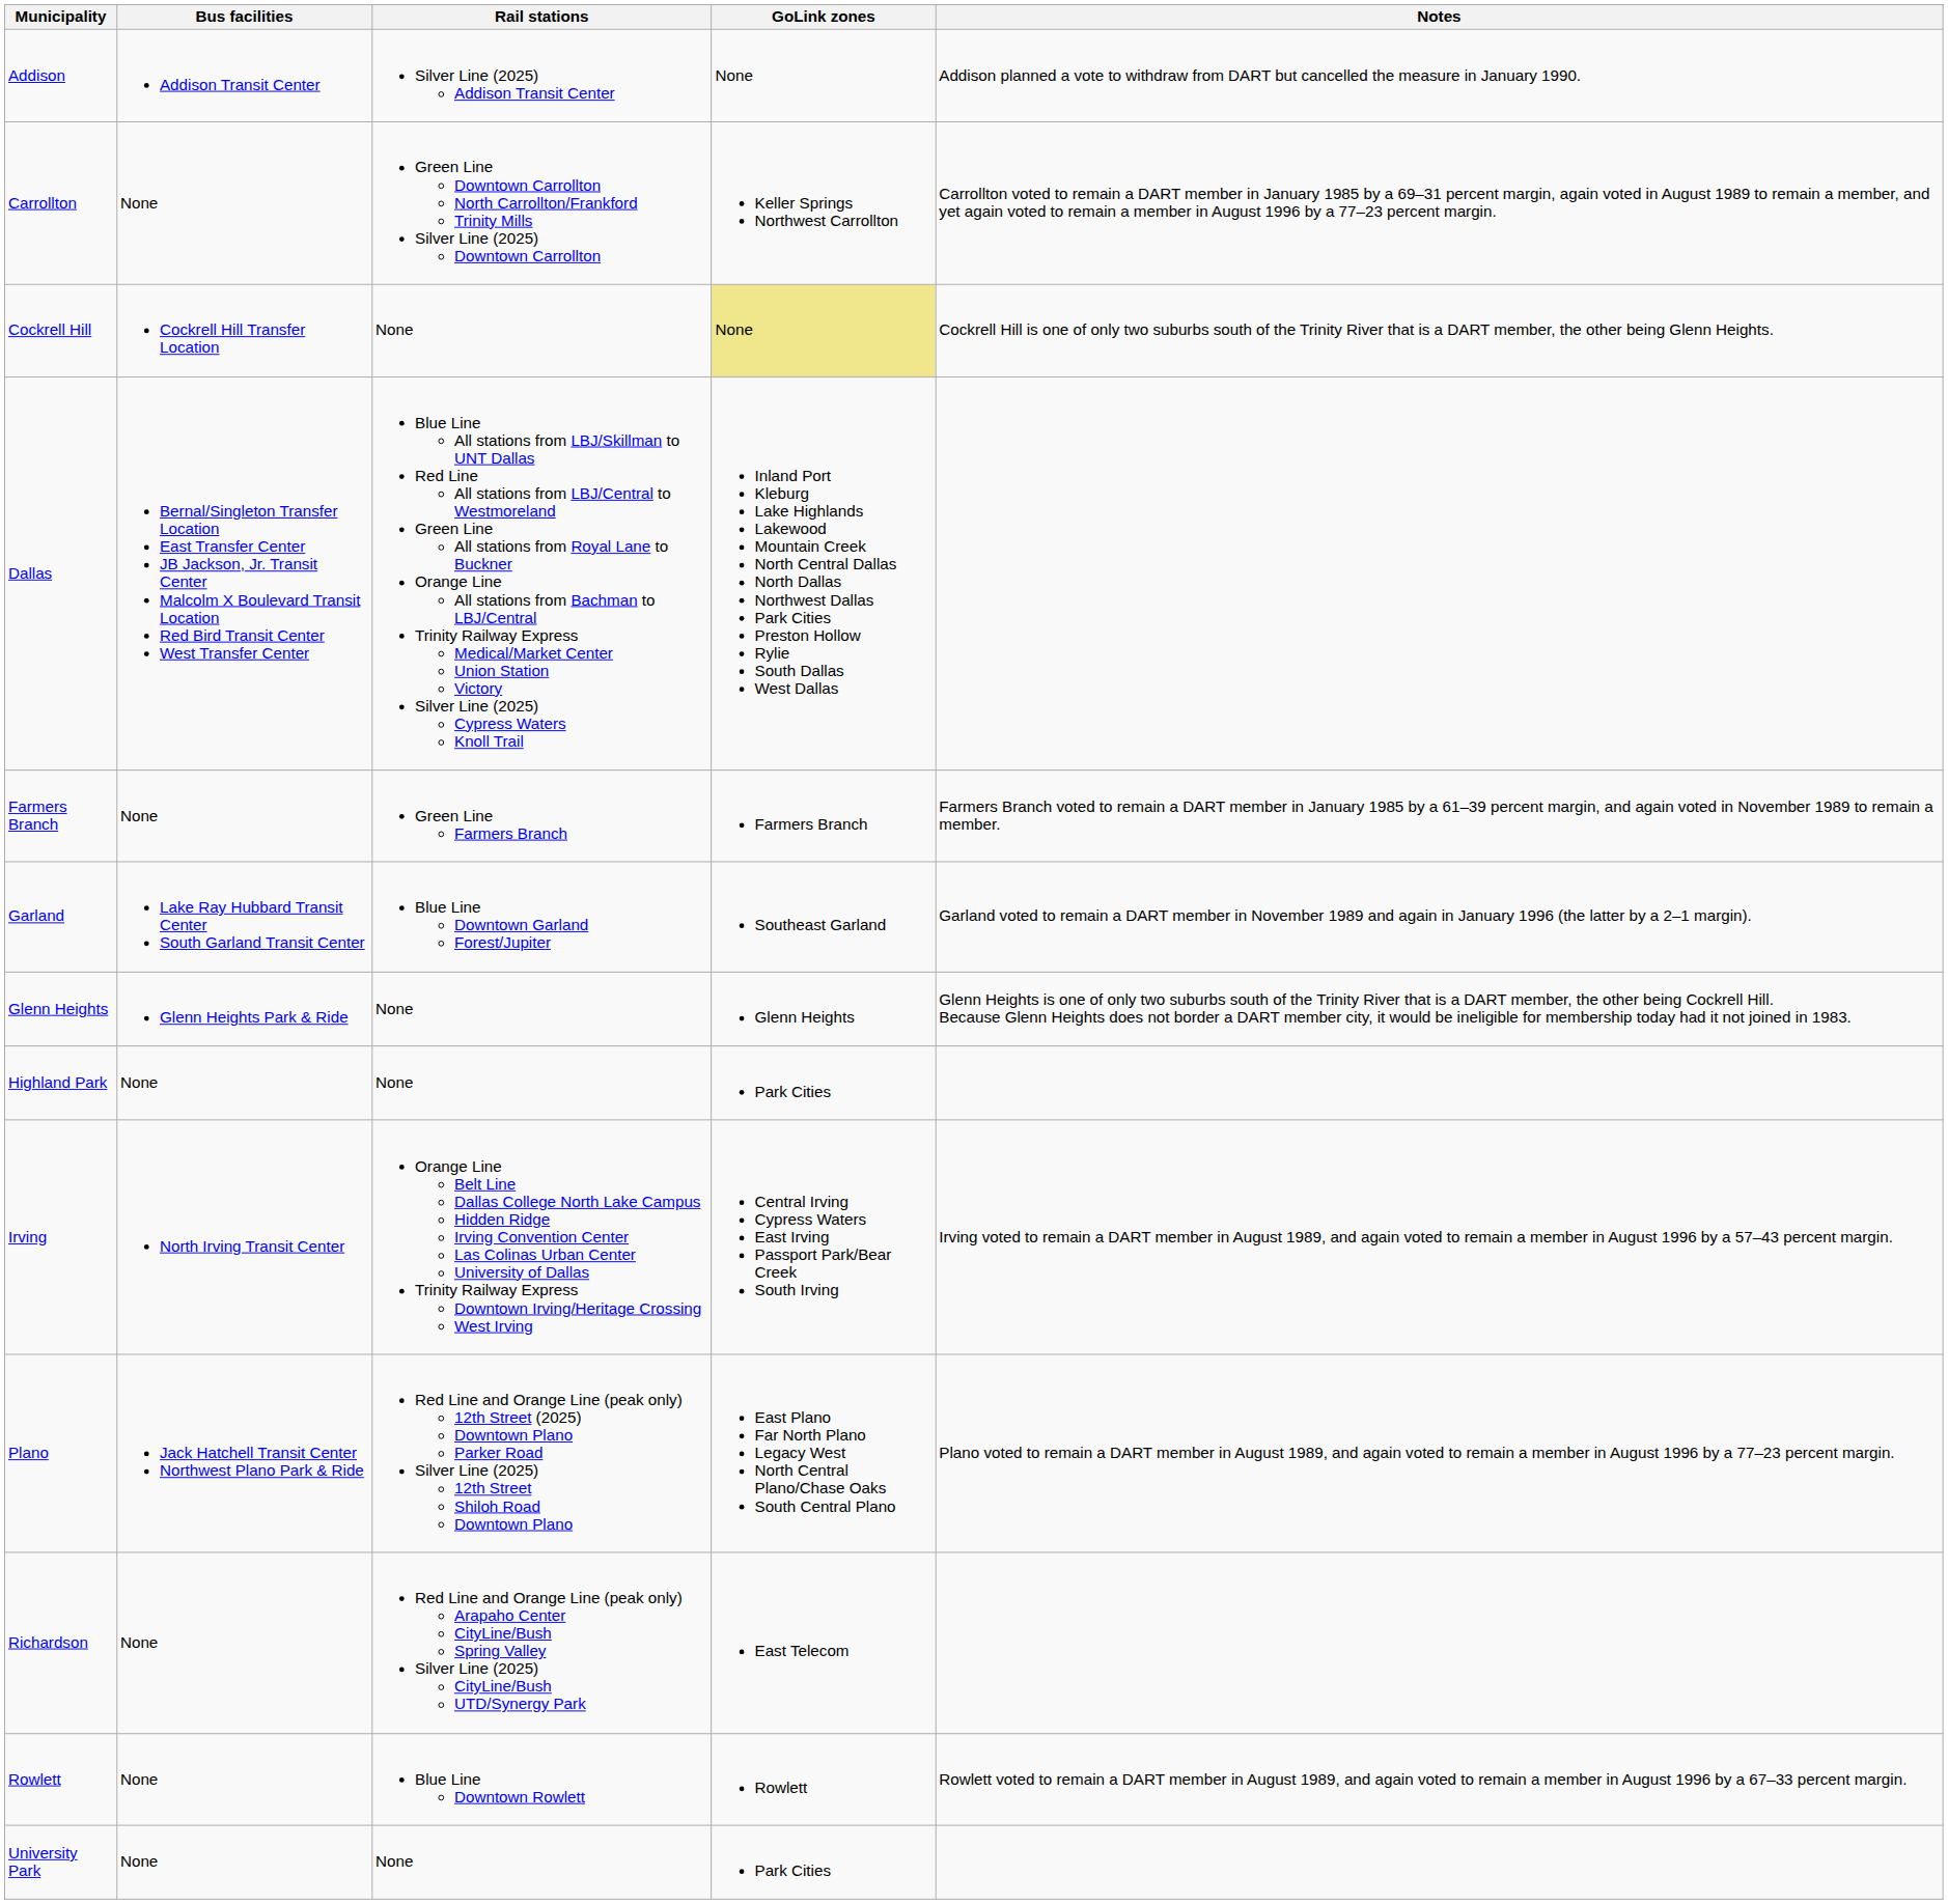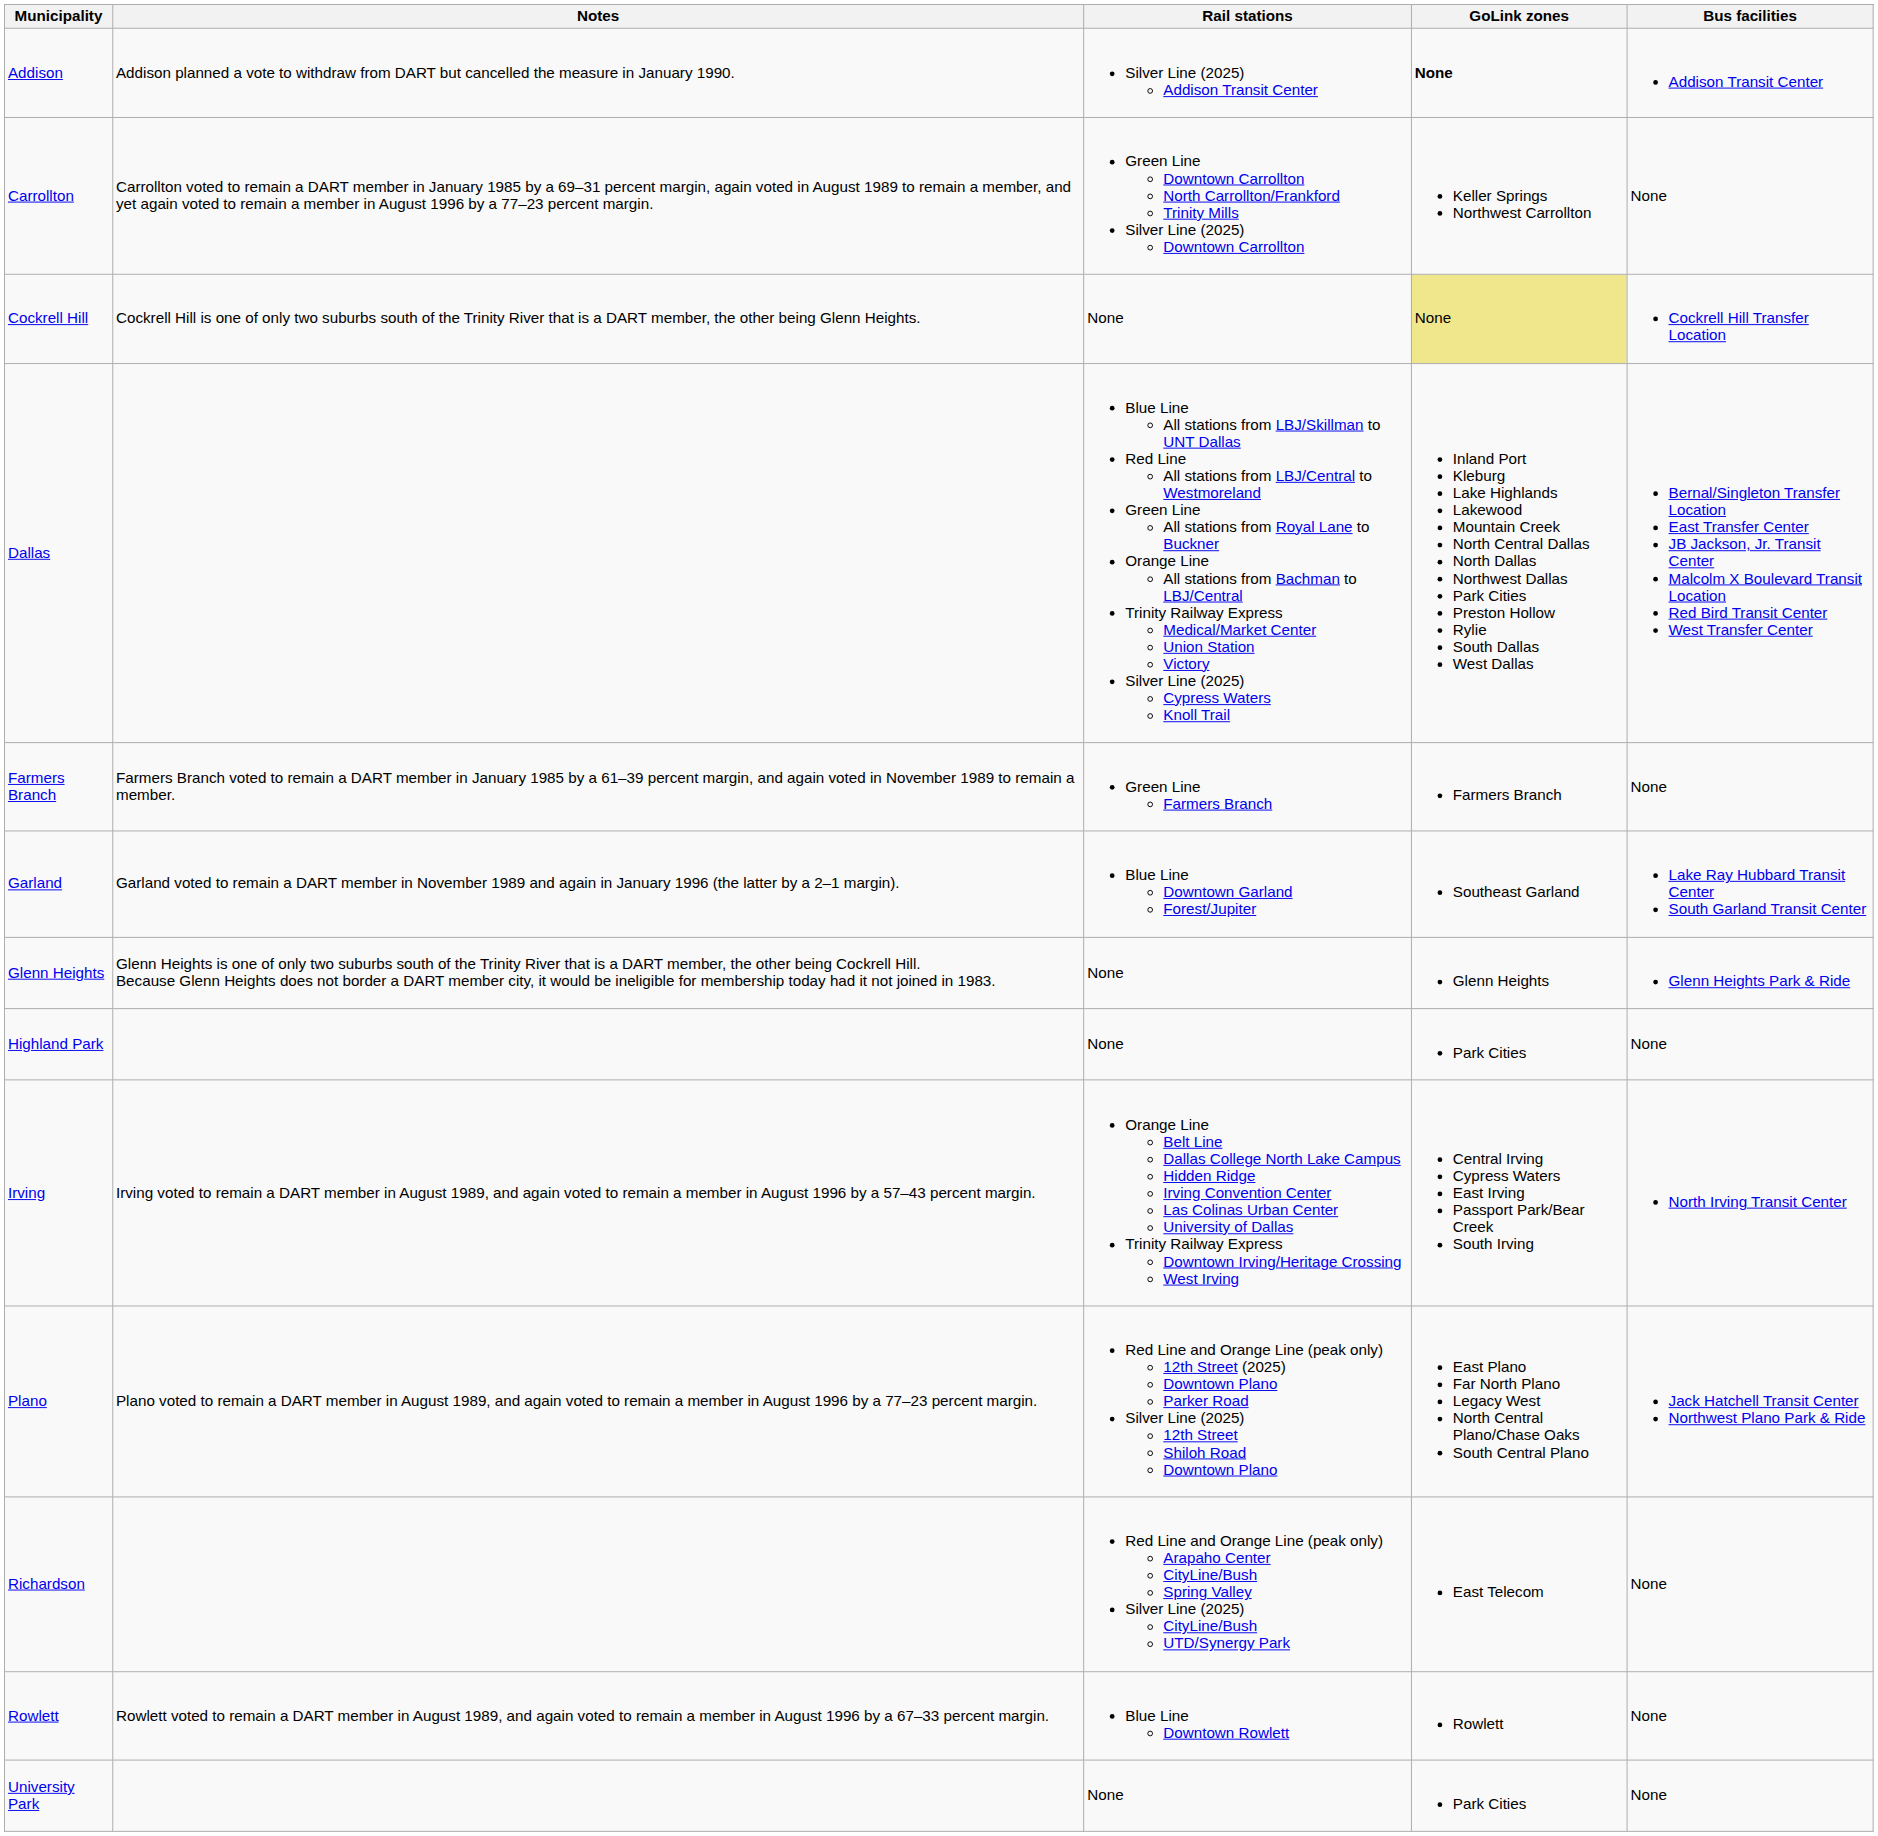 <table class="wikitable">
 <tr>
 <th>Municipality</th>
-<th>Bus facilities</th>
+<th>Notes</th>
 <th>Rail stations</th>
 <th>GoLink zones</th>
-<th>Notes</th>
+<th>Bus facilities</th>
 </tr>
 <tr>
 <td><a href='#'>Addison</a></td>
+<td>Addison planned a vote to withdraw from DART but cancelled the measure in January 1990.</td>
+<td><br><ul><li>Silver Line (2025)<ul><li><a href='#'>Addison Transit Center</a></li></ul></li></ul></td>
+<td><strong>None</strong></td>
 <td><br><ul><li><a href='#'>Addison Transit Center</a></li></ul></td>
-<td><br><ul><li>Silver Line (2025)<ul><li><a href='#'>Addison Transit Center</a></li></ul></li></ul></td>
-<td>None</td>
-<td>Addison planned a vote to withdraw from DART but cancelled the measure in January 1990.</td>
 </tr>
 <tr>
 <td><a href='#'>Carrollton</a></td>
-<td>None</td>
+<td>Carrollton voted to remain a DART member in January 1985 by a 69–31 percent margin, again voted in August 1989 to remain a member, and yet again voted to remain a member in August 1996 by a 77–23 percent margin.</td>
 <td><br><ul><li>Green Line<ul><li><a href='#'>Downtown Carrollton</a></li><li><a href='#'>North Carrollton/Frankford</a></li><li><a href='#'>Trinity Mills</a></li></ul></li><li>Silver Line (2025)<ul><li><a href='#'>Downtown Carrollton</a></li></ul></li></ul></td>
 <td><br><ul><li>Keller Springs</li><li>Northwest Carrollton</li></ul></td>
-<td>Carrollton voted to remain a DART member in January 1985 by a 69–31 percent margin, again voted in August 1989 to remain a member, and yet again voted to remain a member in August 1996 by a 77–23 percent margin.</td>
+<td>None</td>
 </tr>
 <tr>
 <td><a href='#'>Cockrell Hill</a></td>
-<td><br><ul><li><a href='#'>Cockrell Hill Transfer Location</a></li></ul></td>
+<td>Cockrell Hill is one of only two suburbs south of the Trinity River that is a DART member, the other being Glenn Heights.</td>
 <td>None</td>
 <td style="background: khaki;">None</td>
-<td>Cockrell Hill is one of only two suburbs south of the Trinity River that is a DART member, the other being Glenn Heights.</td>
+<td><br><ul><li><a href='#'>Cockrell Hill Transfer Location</a></li></ul></td>
 </tr>
 <tr>
 <td><a href='#'>Dallas</a></td>
-<td><br><ul><li><a href='#'>Bernal/Singleton Transfer Location</a></li><li><a href='#'>East Transfer Center</a></li><li><a href='#'>JB Jackson, Jr. Transit Center</a></li><li><a href='#'>Malcolm X Boulevard Transit Location</a></li><li><a href='#'>Red Bird Transit Center</a></li><li><a href='#'>West Transfer Center</a></li></ul></td>
+<td></td>
 <td><br><ul><li>Blue Line<ul><li>All stations from <a href='#'>LBJ/Skillman</a> to <a href='#'>UNT Dallas</a></li></ul></li><li>Red Line<ul><li>All stations from <a href='#'>LBJ/Central</a> to <a href='#'>Westmoreland</a></li></ul></li><li>Green Line<ul><li>All stations from <a href='#'>Royal Lane</a> to <a href='#'>Buckner</a></li></ul></li><li>Orange Line<ul><li>All stations from <a href='#'>Bachman</a> to <a href='#'>LBJ/Central</a></li></ul></li><li>Trinity Railway Express<ul><li><a href='#'>Medical/Market Center</a></li><li><a href='#'>Union Station</a></li><li><a href='#'>Victory</a></li></ul></li><li>Silver Line (2025)<ul><li><a href='#'>Cypress Waters</a></li><li><a href='#'>Knoll Trail</a></li></ul></li></ul></td>
 <td><br><ul><li>Inland Port</li><li>Kleburg</li><li>Lake Highlands</li><li>Lakewood</li><li>Mountain Creek</li><li>North Central Dallas</li><li>North Dallas</li><li>Northwest Dallas</li><li>Park Cities</li><li>Preston Hollow</li><li>Rylie</li><li>South Dallas</li><li>West Dallas</li></ul></td>
-<td></td>
+<td><br><ul><li><a href='#'>Bernal/Singleton Transfer Location</a></li><li><a href='#'>East Transfer Center</a></li><li><a href='#'>JB Jackson, Jr. Transit Center</a></li><li><a href='#'>Malcolm X Boulevard Transit Location</a></li><li><a href='#'>Red Bird Transit Center</a></li><li><a href='#'>West Transfer Center</a></li></ul></td>
 </tr>
 <tr>
 <td><a href='#'>Farmers Branch</a></td>
-<td>None</td>
+<td>Farmers Branch voted to remain a DART member in January 1985 by a 61–39 percent margin, and again voted in November 1989 to remain a member.</td>
 <td><br><ul><li>Green Line<ul><li><a href='#'>Farmers Branch</a></li></ul></li></ul></td>
 <td><br><ul><li>Farmers Branch</li></ul></td>
-<td>Farmers Branch voted to remain a DART member in January 1985 by a 61–39 percent margin, and again voted in November 1989 to remain a member.</td>
+<td>None</td>
 </tr>
 <tr>
 <td><a href='#'>Garland</a></td>
-<td><br><ul><li><a href='#'>Lake Ray Hubbard Transit Center</a></li><li><a href='#'>South Garland Transit Center</a></li></ul></td>
+<td>Garland voted to remain a DART member in November 1989 and again in January 1996 (the latter by a 2–1 margin).</td>
 <td><br><ul><li>Blue Line<ul><li><a href='#'>Downtown Garland</a></li><li><a href='#'>Forest/Jupiter</a></li></ul></li></ul></td>
 <td><br><ul><li>Southeast Garland</li></ul></td>
-<td>Garland voted to remain a DART member in November 1989 and again in January 1996 (the latter by a 2–1 margin).</td>
+<td><br><ul><li><a href='#'>Lake Ray Hubbard Transit Center</a></li><li><a href='#'>South Garland Transit Center</a></li></ul></td>
 </tr>
 <tr>
 <td><a href='#'>Glenn Heights</a></td>
-<td><br><ul><li><a href='#'>Glenn Heights Park & Ride</a></li></ul></td>
+<td>Glenn Heights is one of only two suburbs south of the Trinity River that is a DART member, the other being Cockrell Hill.<br>Because Glenn Heights does not border a DART member city, it would be ineligible for membership today had it not joined in 1983.</td>
 <td>None</td>
 <td><br><ul><li>Glenn Heights</li></ul></td>
-<td>Glenn Heights is one of only two suburbs south of the Trinity River that is a DART member, the other being Cockrell Hill.<br>Because Glenn Heights does not border a DART member city, it would be ineligible for membership today had it not joined in 1983.</td>
+<td><br><ul><li><a href='#'>Glenn Heights Park & Ride</a></li></ul></td>
 </tr>
 <tr>
 <td><a href='#'>Highland Park</a></td>
-<td>None</td>
+<td></td>
 <td>None</td>
 <td><br><ul><li>Park Cities</li></ul></td>
-<td></td>
+<td>None</td>
 </tr>
 <tr>
 <td><a href='#'>Irving</a></td>
-<td><br><ul><li><a href='#'>North Irving Transit Center</a></li></ul></td>
+<td>Irving voted to remain a DART member in August 1989, and again voted to remain a member in August 1996 by a 57–43 percent margin.</td>
 <td><br><ul><li>Orange Line<ul><li><a href='#'>Belt Line</a></li><li><a href='#'>Dallas College North Lake Campus</a></li><li><a href='#'>Hidden Ridge</a></li><li><a href='#'>Irving Convention Center</a></li><li><a href='#'>Las Colinas Urban Center</a></li><li><a href='#'>University of Dallas</a></li></ul></li><li>Trinity Railway Express<ul><li><a href='#'>Downtown Irving/Heritage Crossing</a></li><li><a href='#'>West Irving</a></li></ul></li></ul></td>
 <td><br><ul><li>Central Irving</li><li>Cypress Waters</li><li>East Irving</li><li>Passport Park/Bear Creek</li><li>South Irving</li></ul></td>
-<td>Irving voted to remain a DART member in August 1989, and again voted to remain a member in August 1996 by a 57–43 percent margin.</td>
+<td><br><ul><li><a href='#'>North Irving Transit Center</a></li></ul></td>
 </tr>
 <tr>
 <td><a href='#'>Plano</a></td>
-<td><br><ul><li><a href='#'>Jack Hatchell Transit Center</a></li><li><a href='#'>Northwest Plano Park & Ride</a></li></ul></td>
+<td>Plano voted to remain a DART member in August 1989, and again voted to remain a member in August 1996 by a 77–23 percent margin.</td>
 <td><br><ul><li>Red Line and Orange Line (peak only)<ul><li><a href='#'>12th Street</a> (2025)</li><li><a href='#'>Downtown Plano</a></li><li><a href='#'>Parker Road</a></li></ul></li><li>Silver Line (2025)<ul><li><a href='#'>12th Street</a></li><li><a href='#'>Shiloh Road</a></li><li><a href='#'>Downtown Plano</a></li></ul></li></ul></td>
 <td><br><ul><li>East Plano</li><li>Far North Plano</li><li>Legacy West</li><li>North Central Plano/Chase Oaks</li><li>South Central Plano</li></ul></td>
-<td>Plano voted to remain a DART member in August 1989, and again voted to remain a member in August 1996 by a 77–23 percent margin.</td>
+<td><br><ul><li><a href='#'>Jack Hatchell Transit Center</a></li><li><a href='#'>Northwest Plano Park & Ride</a></li></ul></td>
 </tr>
 <tr>
 <td><a href='#'>Richardson</a></td>
-<td>None</td>
+<td></td>
 <td><br><ul><li>Red Line and Orange Line (peak only)<ul><li><a href='#'>Arapaho Center</a></li><li><a href='#'>CityLine/Bush</a></li><li><a href='#'>Spring Valley</a></li></ul></li><li>Silver Line (2025)<ul><li><a href='#'>CityLine/Bush</a></li><li><a href='#'>UTD/Synergy Park</a></li></ul></li></ul></td>
 <td><br><ul><li>East Telecom</li></ul></td>
-<td></td>
+<td>None</td>
 </tr>
 <tr>
 <td><a href='#'>Rowlett</a></td>
-<td>None</td>
+<td>Rowlett voted to remain a DART member in August 1989, and again voted to remain a member in August 1996 by a 67–33 percent margin.</td>
 <td><br><ul><li>Blue Line<ul><li><a href='#'>Downtown Rowlett</a></li></ul></li></ul></td>
 <td><br><ul><li>Rowlett</li></ul></td>
-<td>Rowlett voted to remain a DART member in August 1989, and again voted to remain a member in August 1996 by a 67–33 percent margin.</td>
+<td>None</td>
 </tr>
 <tr>
 <td><a href='#'>University Park</a></td>
-<td>None</td>
+<td></td>
 <td>None</td>
 <td><br><ul><li>Park Cities</li></ul></td>
-<td></td>
+<td>None</td>
 </tr>
 </table>
